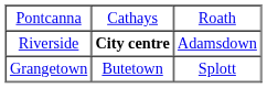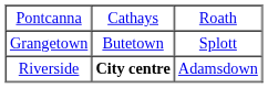 <table border="1" cellpadding="3" cellspacing="0"  style="margin:auto; text-align:center;">
 <tr>
 <td><a href='#'>Pontcanna</a></td>
 <td><a href='#'>Cathays</a></td>
 <td><a href='#'>Roath</a></td>
 </tr>
 <tr>
+<td><a href='#'>Grangetown</a></td>
+<td><a href='#'>Butetown</a></td>
+<td><a href='#'>Splott</a></td>
+</tr>
+<tr>
 <td><a href='#'>Riverside</a></td>
 <td><strong>City centre</strong></td>
 <td><a href='#'>Adamsdown</a></td>
 </tr>
-<tr>
-<td><a href='#'>Grangetown</a></td>
-<td><a href='#'>Butetown</a></td>
-<td><a href='#'>Splott</a></td>
-</tr>
 </table>
